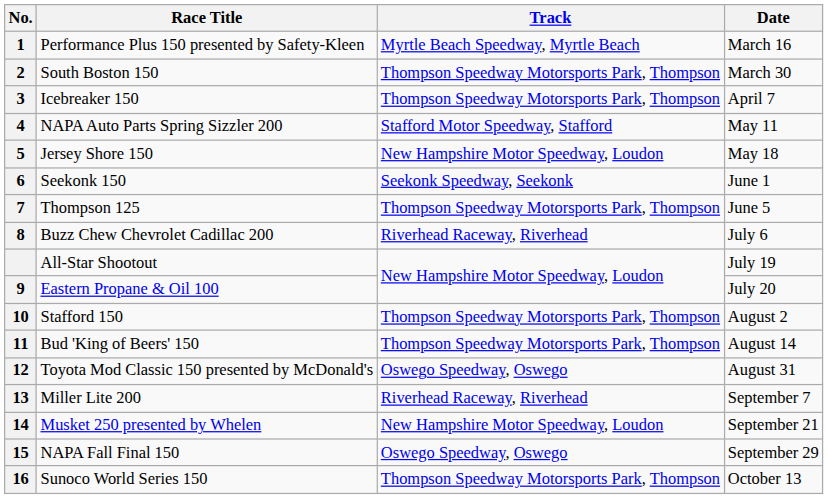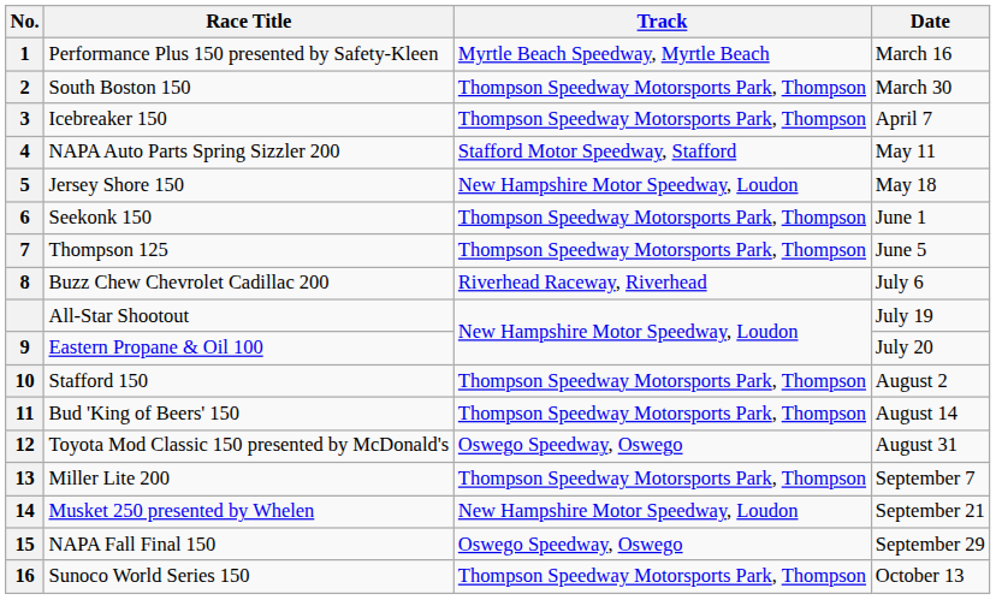 <table class="wikitable" style="font-size:85%;">
 <tr>
 <th>No.</th>
 <th>Race Title</th>
 <th><a href='#'>Track</a></th>
 <th>Date</th>
 </tr>
 <tr>
 <th>1</th>
 <td>Performance Plus 150 presented by Safety-Kleen</td>
 <td><a href='#'>Myrtle Beach Speedway</a>, <a href='#'>Myrtle Beach</a></td>
 <td>March 16</td>
 </tr>
 <tr>
 <th>2</th>
 <td>South Boston 150</td>
 <td><a href='#'>Thompson Speedway Motorsports Park</a>, <a href='#'>Thompson</a></td>
 <td>March 30</td>
 </tr>
 <tr>
 <th>3</th>
 <td>Icebreaker 150</td>
 <td><a href='#'>Thompson Speedway Motorsports Park</a>, <a href='#'>Thompson</a></td>
 <td>April 7</td>
 </tr>
 <tr>
 <th>4</th>
 <td>NAPA Auto Parts Spring Sizzler 200</td>
 <td><a href='#'>Stafford Motor Speedway</a>, <a href='#'>Stafford</a></td>
 <td>May 11</td>
 </tr>
 <tr>
 <th>5</th>
 <td>Jersey Shore 150</td>
 <td><a href='#'>New Hampshire Motor Speedway</a>, <a href='#'>Loudon</a></td>
 <td>May 18</td>
 </tr>
 <tr>
 <th>6</th>
 <td>Seekonk 150</td>
-<td><a href='#'>Seekonk Speedway</a>, <a href='#'>Seekonk</a></td>
+<td><a href='#'>Thompson Speedway Motorsports Park</a>, <a href='#'>Thompson</a></td>
 <td>June 1</td>
 </tr>
 <tr>
 <th>7</th>
 <td>Thompson 125</td>
 <td><a href='#'>Thompson Speedway Motorsports Park</a>, <a href='#'>Thompson</a></td>
 <td>June 5</td>
 </tr>
 <tr>
 <th>8</th>
 <td>Buzz Chew Chevrolet Cadillac 200</td>
 <td><a href='#'>Riverhead Raceway</a>, <a href='#'>Riverhead</a></td>
 <td>July 6</td>
 </tr>
 <tr>
 <th></th>
 <td>All-Star Shootout</td>
 <td rowspan=2><a href='#'>New Hampshire Motor Speedway</a>, <a href='#'>Loudon</a></td>
 <td>July 19</td>
 </tr>
 <tr>
 <th>9</th>
 <td><a href='#'>Eastern Propane & Oil 100</a></td>
 <td>July 20</td>
 </tr>
 <tr>
 <th>10</th>
 <td>Stafford 150</td>
 <td><a href='#'>Thompson Speedway Motorsports Park</a>, <a href='#'>Thompson</a></td>
 <td>August 2</td>
 </tr>
 <tr>
 <th>11</th>
 <td>Bud 'King of Beers' 150</td>
 <td><a href='#'>Thompson Speedway Motorsports Park</a>, <a href='#'>Thompson</a></td>
 <td>August 14</td>
 </tr>
 <tr>
 <th>12</th>
 <td>Toyota Mod Classic 150 presented by McDonald's</td>
 <td><a href='#'>Oswego Speedway</a>, <a href='#'>Oswego</a></td>
 <td>August 31</td>
 </tr>
 <tr>
 <th>13</th>
 <td>Miller Lite 200</td>
-<td><a href='#'>Riverhead Raceway</a>, <a href='#'>Riverhead</a></td>
+<td><a href='#'>Thompson Speedway Motorsports Park</a>, <a href='#'>Thompson</a></td>
 <td>September 7</td>
 </tr>
 <tr>
 <th>14</th>
 <td><a href='#'>Musket 250 presented by Whelen</a></td>
 <td><a href='#'>New Hampshire Motor Speedway</a>, <a href='#'>Loudon</a></td>
 <td>September 21</td>
 </tr>
 <tr>
 <th>15</th>
 <td>NAPA Fall Final 150</td>
 <td><a href='#'>Oswego Speedway</a>, <a href='#'>Oswego</a></td>
 <td>September 29</td>
 </tr>
 <tr>
 <th>16</th>
 <td>Sunoco World Series 150</td>
 <td><a href='#'>Thompson Speedway Motorsports Park</a>, <a href='#'>Thompson</a></td>
 <td>October 13</td>
 </tr>
 </table>
